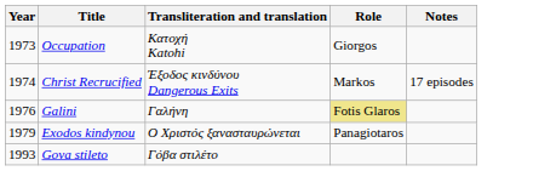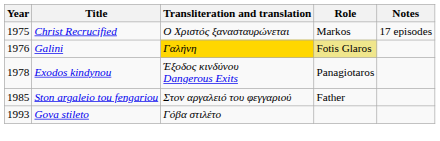 <table class="wikitable">
 <tr>
 <th>Year</th>
 <th>Title</th>
 <th>Transliteration and translation</th>
 <th>Role</th>
 <th>Notes</th>
 </tr>
 <tr>
-<td>1973</td>
-<td><em><a href='#'>Occupation</a></em></td>
-<td><em>Κατοχή</em><br><em>Katohi</em></td>
-<td>Giorgos</td>
-<td></td>
-</tr>
-<tr>
-<td>1974</td>
+<td>1975</td>
 <td><em><a href='#'>Christ Recrucified</a></em></td>
-<td><em>Έξοδος κινδύνου</em><br><em><a href='#'>Dangerous Exits</a></em></td>
+<td><em>Ο Χριστός ξανασταυρώνεται</em></td>
 <td>Markos</td>
 <td>17 episodes</td>
 </tr>
 <tr>
 <td>1976</td>
 <td><em><a href='#'>Galini</a></em></td>
-<td><em>Γαλήνη</em></td>
+<td style="background: gold;"><em>Γαλήνη</em></td>
 <td style="background: khaki;">Fotis Glaros</td>
 <td></td>
 </tr>
 <tr>
-<td>1979</td>
+<td>1978</td>
 <td><em><a href='#'>Exodos kindynou</a></em></td>
-<td><em>Ο Χριστός ξανασταυρώνεται</em></td>
+<td><em>Έξοδος κινδύνου</em><br><em><a href='#'>Dangerous Exits</a></em></td>
 <td>Panagiotaros</td>
+<td></td>
+</tr>
+<tr>
+<td>1985</td>
+<td><em><a href='#'>Ston argaleio tou fengariou</a></em></td>
+<td><em>Στον αργαλειό του φεγγαριού</em></td>
+<td>Father</td>
 <td></td>
 </tr>
 <tr>
 <td>1993</td>
 <td><em><a href='#'>Gova stileto</a></em></td>
 <td><em>Γόβα στιλέτο</em></td>
 <td></td>
 <td></td>
 </tr>
 </table>
